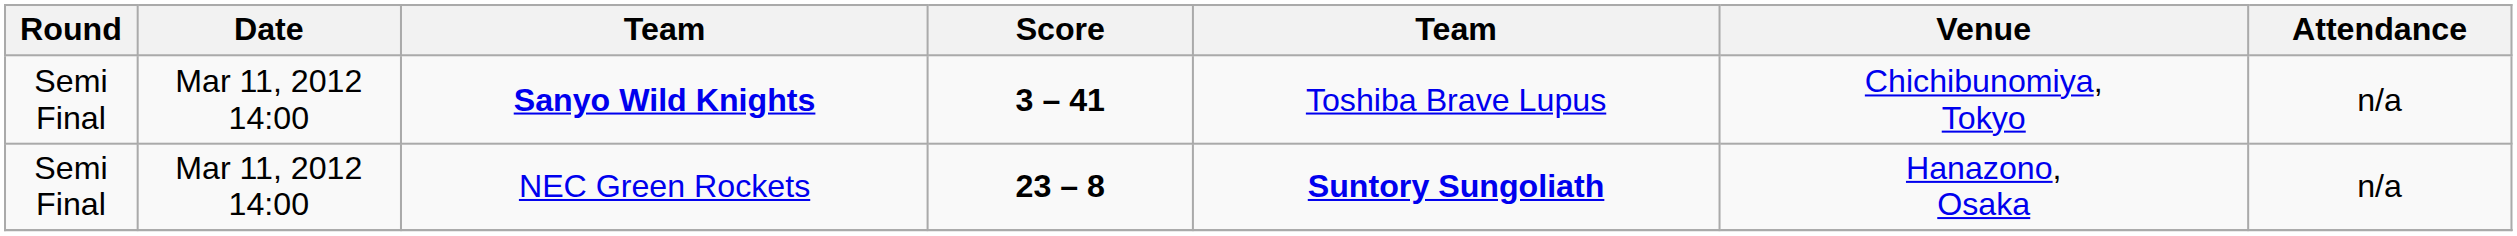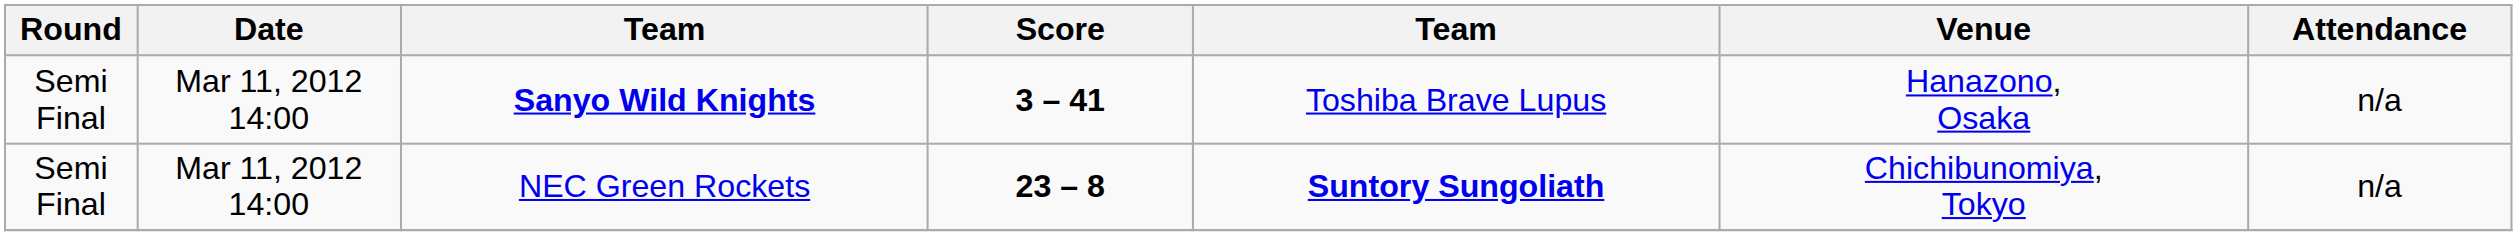 <table class="wikitable" style="text-align: center;">
 <tr>
 <th width=5%>Round</th>
 <th width=10%>Date</th>
 <th width=20%>Team</th>
 <th width=10%>Score</th>
 <th width=20%>Team</th>
 <th width=20%>Venue</th>
 <th width=10%>Attendance</th>
 </tr>
 <tr>
 <td>Semi Final</td>
 <td>Mar 11, 2012 14:00<br></td>
 <td><strong><a href='#'>Sanyo Wild Knights</a></strong></td>
 <td><strong>3 – 41</strong><br></td>
 <td><a href='#'>Toshiba Brave Lupus</a></td>
-<td><a href='#'>Chichibunomiya</a>,<br><a href='#'>Tokyo</a></td>
+<td><a href='#'>Hanazono</a>,<br><a href='#'>Osaka</a></td>
 <td>n/a</td>
 </tr>
 <tr>
 <td>Semi Final</td>
 <td>Mar 11, 2012 14:00<br></td>
 <td><a href='#'>NEC Green Rockets</a></td>
 <td><strong>23 – 8</strong><br></td>
 <td><strong><a href='#'>Suntory Sungoliath</a></strong></td>
-<td><a href='#'>Hanazono</a>,<br><a href='#'>Osaka</a></td>
+<td><a href='#'>Chichibunomiya</a>,<br><a href='#'>Tokyo</a></td>
 <td>n/a</td>
 </tr>
 <tr>
 </tr>
 </table>
